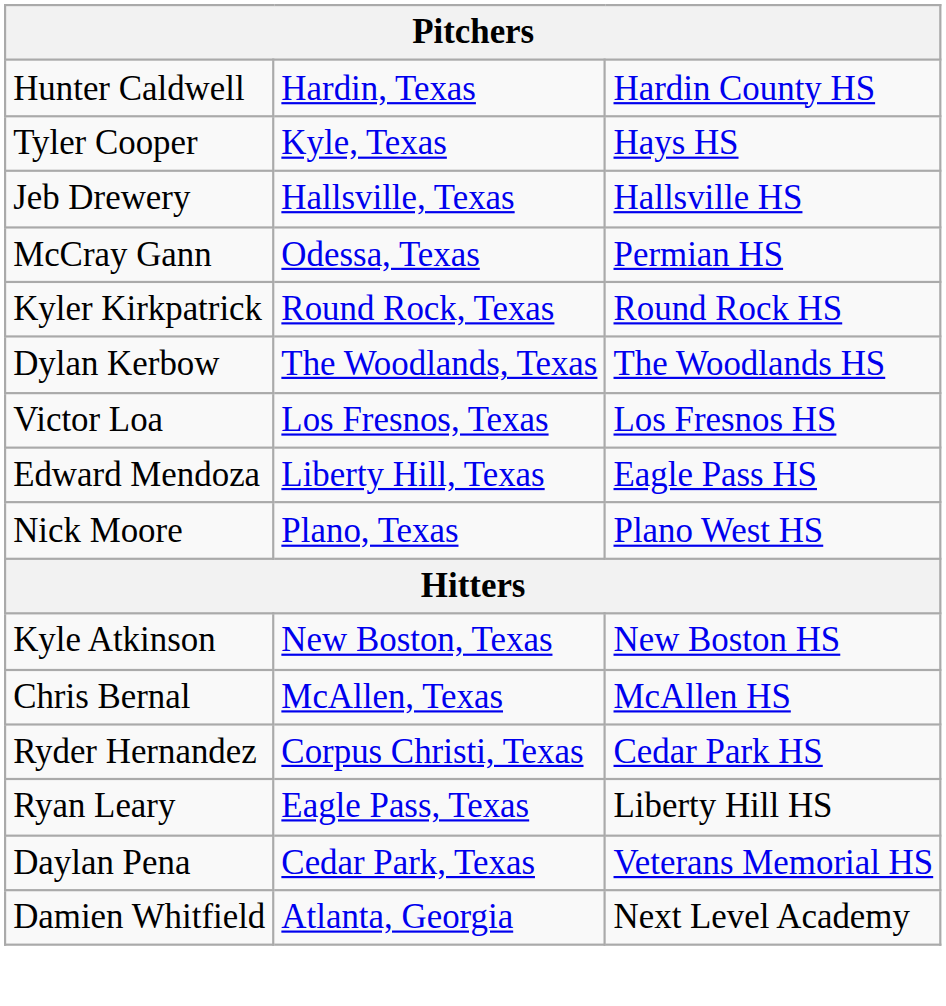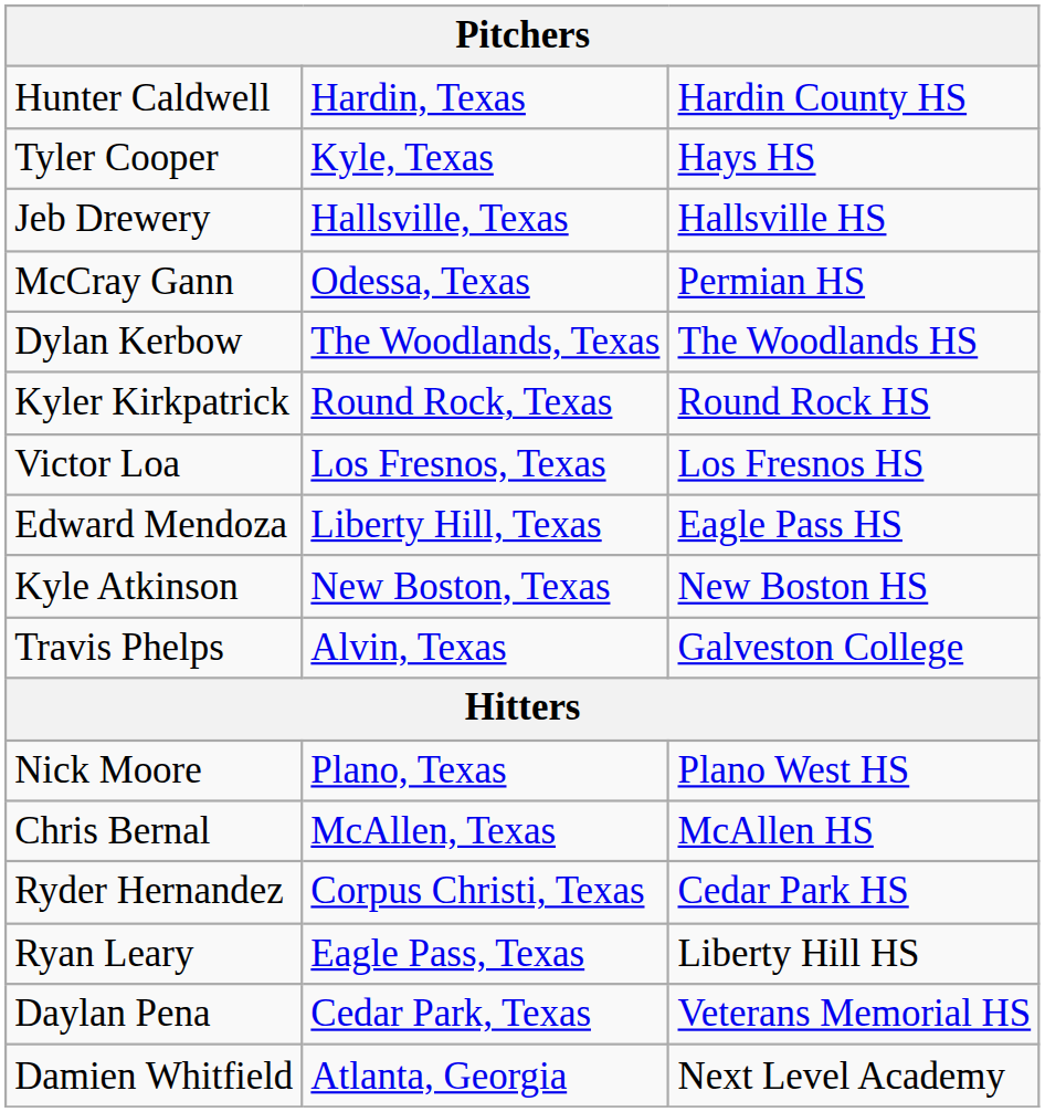 <table class="wikitable">
 <tr>
 <th colspan=3>Pitchers</th>
 </tr>
 <tr>
 <td>Hunter Caldwell</td>
 <td><a href='#'>Hardin, Texas</a></td>
 <td><a href='#'>Hardin County HS</a></td>
 </tr>
 <tr>
 <td>Tyler Cooper</td>
 <td><a href='#'>Kyle, Texas</a></td>
 <td><a href='#'>Hays HS</a></td>
 </tr>
 <tr>
 <td>Jeb Drewery</td>
 <td><a href='#'>Hallsville, Texas</a></td>
 <td><a href='#'>Hallsville HS</a></td>
 </tr>
 <tr>
 <td>McCray Gann</td>
 <td><a href='#'>Odessa, Texas</a></td>
 <td><a href='#'>Permian HS</a></td>
 </tr>
 <tr>
+<td>Dylan Kerbow</td>
+<td><a href='#'>The Woodlands, Texas</a></td>
+<td><a href='#'>The Woodlands HS</a></td>
+</tr>
+<tr>
 <td>Kyler Kirkpatrick</td>
 <td><a href='#'>Round Rock, Texas</a></td>
 <td><a href='#'>Round Rock HS</a></td>
-</tr>
-<tr>
-<td>Dylan Kerbow</td>
-<td><a href='#'>The Woodlands, Texas</a></td>
-<td><a href='#'>The Woodlands HS</a></td>
 </tr>
 <tr>
 <td>Victor Loa</td>
 <td><a href='#'>Los Fresnos, Texas</a></td>
 <td><a href='#'>Los Fresnos HS</a></td>
 </tr>
 <tr>
 <td>Edward Mendoza</td>
 <td><a href='#'>Liberty Hill, Texas</a></td>
 <td><a href='#'>Eagle Pass HS</a></td>
 </tr>
 <tr>
-<td>Nick Moore</td>
-<td><a href='#'>Plano, Texas</a></td>
-<td><a href='#'>Plano West HS</a></td>
+<td>Kyle Atkinson</td>
+<td><a href='#'>New Boston, Texas</a></td>
+<td><a href='#'>New Boston HS</a></td>
+</tr>
+<tr>
+<td>Travis Phelps</td>
+<td><a href='#'>Alvin, Texas</a></td>
+<td><a href='#'>Galveston College</a></td>
 </tr>
 <tr>
 <th colspan=3>Hitters</th>
 </tr>
 <tr>
-<td>Kyle Atkinson</td>
-<td><a href='#'>New Boston, Texas</a></td>
-<td><a href='#'>New Boston HS</a></td>
+<td>Nick Moore</td>
+<td><a href='#'>Plano, Texas</a></td>
+<td><a href='#'>Plano West HS</a></td>
 </tr>
 <tr>
 <td>Chris Bernal</td>
 <td><a href='#'>McAllen, Texas</a></td>
 <td><a href='#'>McAllen HS</a></td>
 </tr>
 <tr>
 <td>Ryder Hernandez</td>
 <td><a href='#'>Corpus Christi, Texas</a></td>
 <td><a href='#'>Cedar Park HS</a></td>
 </tr>
 <tr>
 <td>Ryan Leary</td>
 <td><a href='#'>Eagle Pass, Texas</a></td>
 <td>Liberty Hill HS</td>
 </tr>
 <tr>
 <td>Daylan Pena</td>
 <td><a href='#'>Cedar Park, Texas</a></td>
 <td><a href='#'>Veterans Memorial HS</a></td>
 </tr>
 <tr>
 <td>Damien Whitfield</td>
 <td><a href='#'>Atlanta, Georgia</a></td>
 <td>Next Level Academy</td>
 </tr>
 </table>
